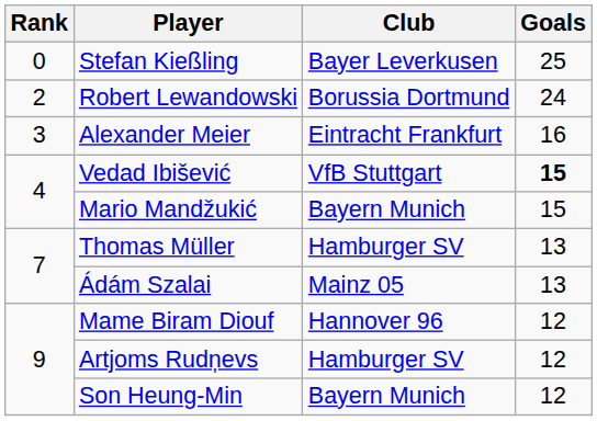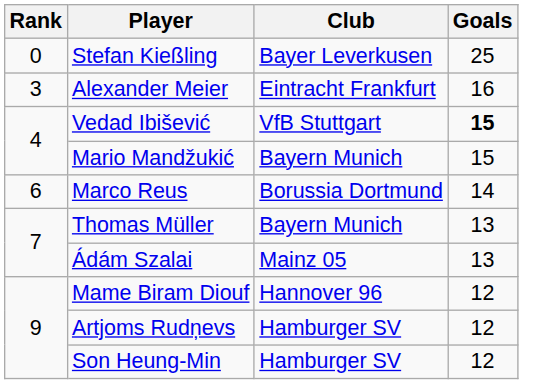 <table class="wikitable" style="text-align:center">
 <tr>
 <th>Rank</th>
 <th>Player</th>
 <th>Club</th>
 <th>Goals</th>
 </tr>
 <tr>
 <td>0</td>
 <td align="left"> <a href='#'>Stefan Kießling</a></td>
 <td align="left"><a href='#'>Bayer Leverkusen</a></td>
 <td>25</td>
-</tr>
-<tr>
-<td>2</td>
-<td align="left"> <a href='#'>Robert Lewandowski</a></td>
-<td align="left"><a href='#'>Borussia Dortmund</a></td>
-<td>24</td>
 </tr>
 <tr>
 <td>3</td>
 <td align="left"> <a href='#'>Alexander Meier</a></td>
 <td align="left"><a href='#'>Eintracht Frankfurt</a></td>
 <td>16</td>
 </tr>
 <tr>
 <td rowspan="2">4</td>
 <td align="left"> <a href='#'>Vedad Ibišević</a></td>
 <td align="left"><a href='#'>VfB Stuttgart</a></td>
 <td><strong>15</strong></td>
 </tr>
 <tr>
 <td align="left"> <a href='#'>Mario Mandžukić</a></td>
 <td align="left"><a href='#'>Bayern Munich</a></td>
 <td>15</td>
 </tr>
 <tr>
+<td>6</td>
+<td align="left"> <a href='#'>Marco Reus</a></td>
+<td align="left"><a href='#'>Borussia Dortmund</a></td>
+<td>14</td>
+</tr>
+<tr>
 <td rowspan="2">7</td>
 <td align="left"> <a href='#'>Thomas Müller</a></td>
-<td align="left"><a href='#'>Hamburger SV</a></td>
+<td align="left"><a href='#'>Bayern Munich</a></td>
 <td>13</td>
 </tr>
 <tr>
 <td align="left"> <a href='#'>Ádám Szalai</a></td>
 <td align="left"><a href='#'>Mainz 05</a></td>
 <td>13</td>
 </tr>
 <tr>
 <td rowspan="3">9</td>
 <td align="left"> <a href='#'>Mame Biram Diouf</a></td>
 <td align="left"><a href='#'>Hannover 96</a></td>
 <td>12</td>
 </tr>
 <tr>
 <td align="left"> <a href='#'>Artjoms Rudņevs</a></td>
 <td align="left"><a href='#'>Hamburger SV</a></td>
 <td>12</td>
 </tr>
 <tr>
 <td align="left"> <a href='#'>Son Heung-Min</a></td>
-<td align="left"><a href='#'>Bayern Munich</a></td>
+<td align="left"><a href='#'>Hamburger SV</a></td>
 <td>12</td>
 </tr>
 </table>
